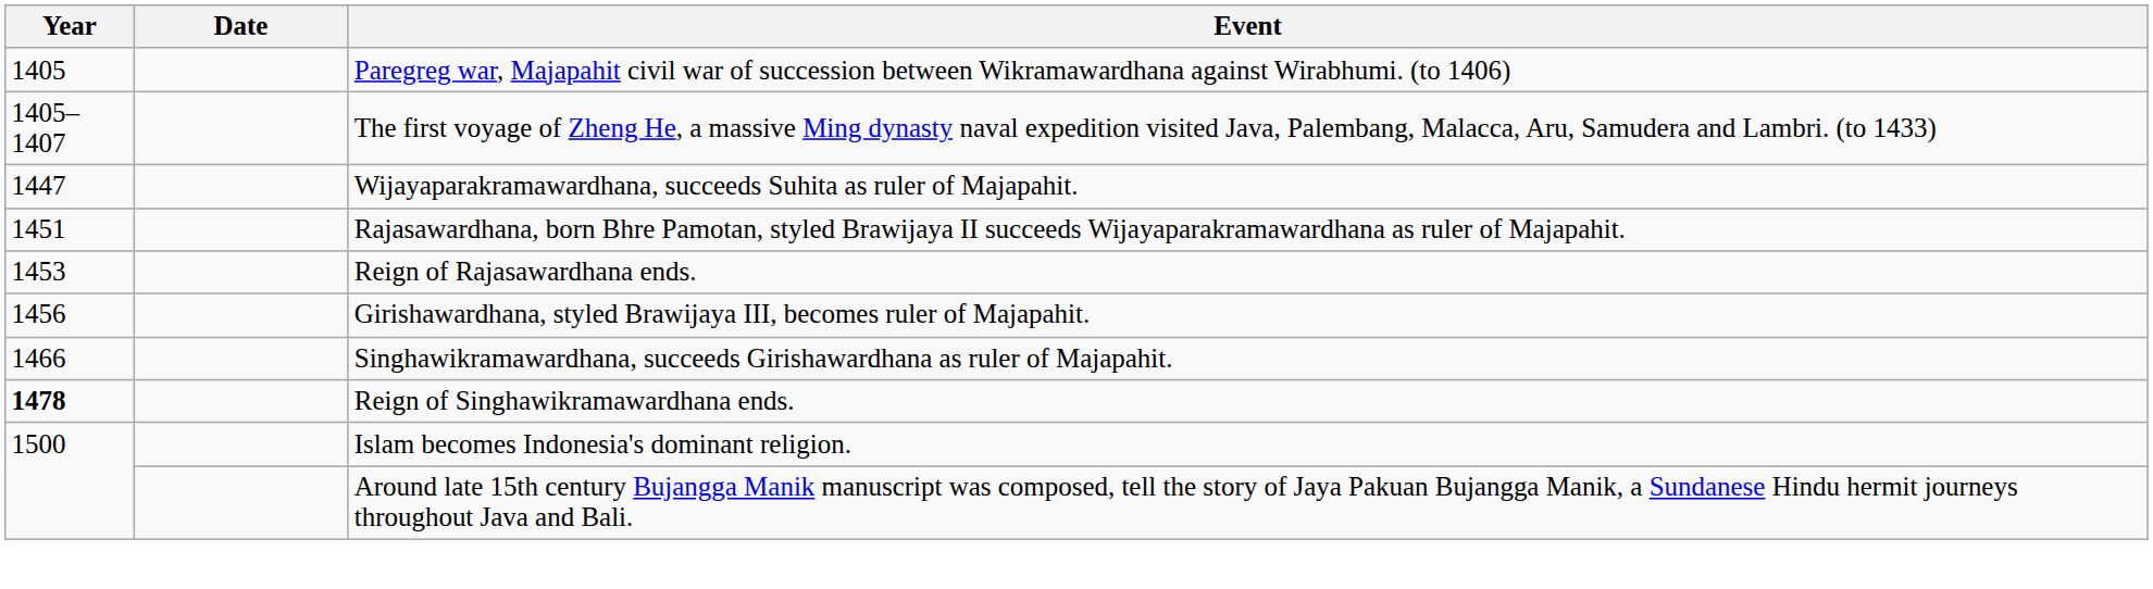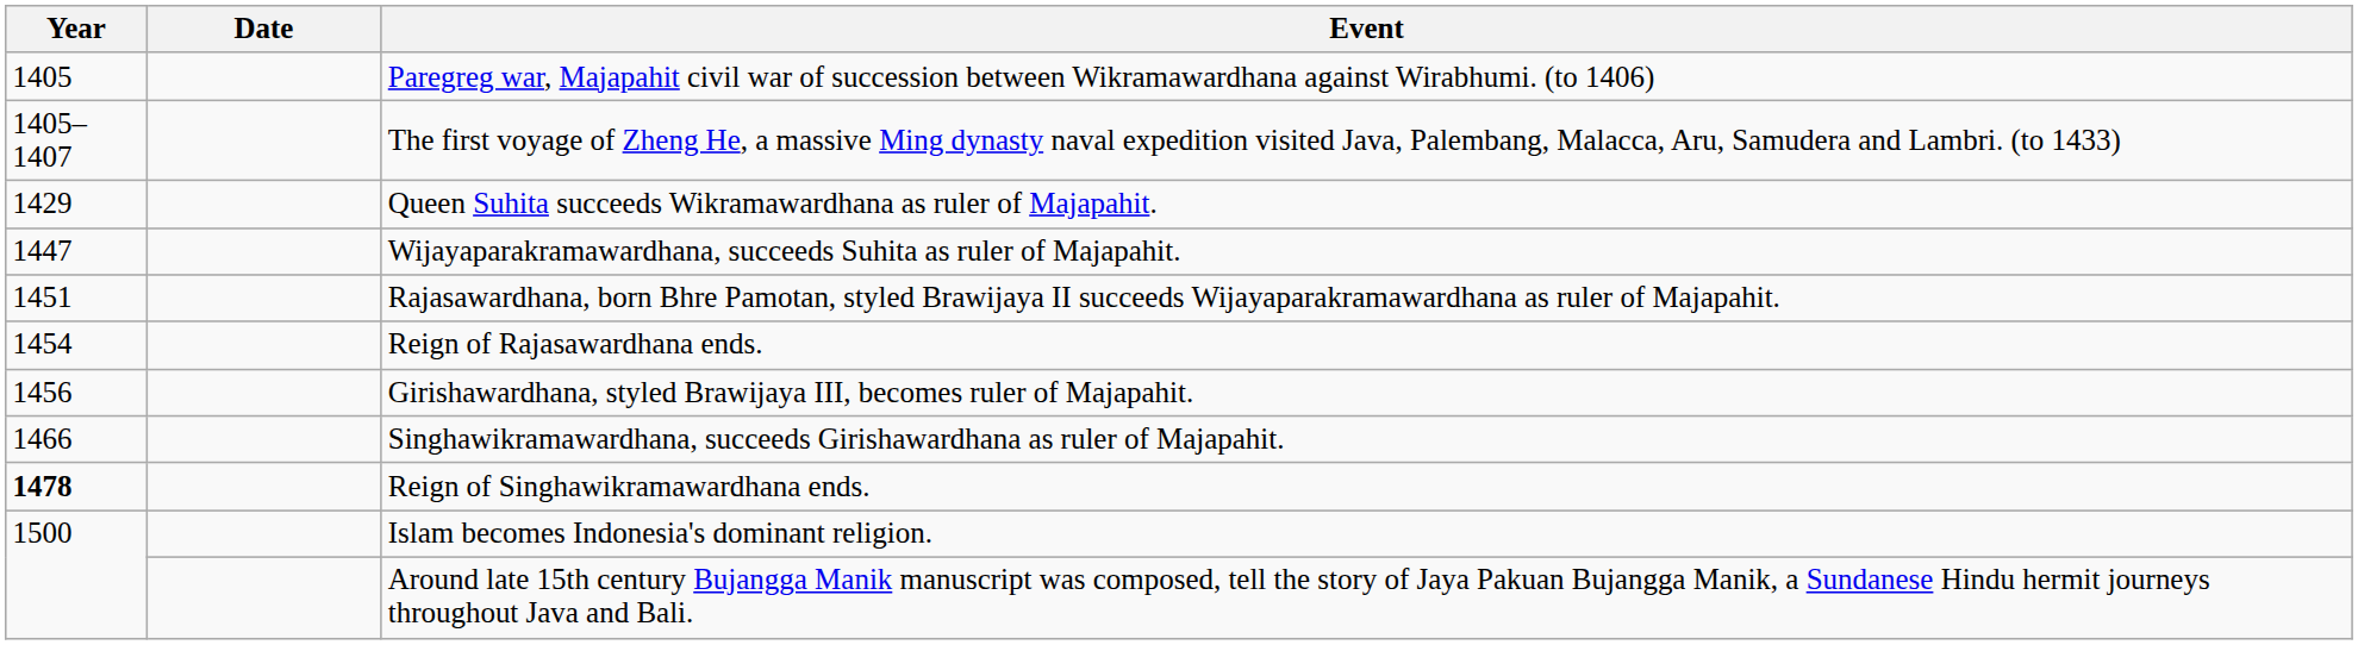 <table class="wikitable" width="100%">
 <tr>
 <th style="width:6%">Year</th>
 <th style="width:10%">Date</th>
 <th>Event</th>
 </tr>
 <tr>
 <td>1405</td>
 <td></td>
 <td><a href='#'>Paregreg war</a>, <a href='#'>Majapahit</a> civil war of succession between Wikramawardhana against Wirabhumi. (to 1406)</td>
 </tr>
 <tr>
 <td>1405–1407</td>
 <td></td>
 <td>The first voyage of <a href='#'>Zheng He</a>, a massive <a href='#'>Ming dynasty</a> naval expedition visited Java, Palembang, Malacca, Aru, Samudera and Lambri. (to 1433)</td>
 </tr>
 <tr>
+<td>1429</td>
+<td></td>
+<td>Queen <a href='#'>Suhita</a> succeeds Wikramawardhana as ruler of <a href='#'>Majapahit</a>.</td>
+</tr>
+<tr>
 <td>1447</td>
 <td></td>
 <td>Wijayaparakramawardhana, succeeds Suhita as ruler of Majapahit.</td>
 </tr>
 <tr>
 <td>1451</td>
 <td></td>
 <td>Rajasawardhana, born Bhre Pamotan, styled Brawijaya II succeeds Wijayaparakramawardhana as ruler of Majapahit.</td>
 </tr>
 <tr>
-<td>1453</td>
+<td>1454</td>
 <td></td>
 <td>Reign of Rajasawardhana ends.</td>
 </tr>
 <tr>
 <td>1456</td>
 <td></td>
 <td>Girishawardhana, styled Brawijaya III, becomes ruler of Majapahit.</td>
 </tr>
 <tr>
 <td>1466</td>
 <td></td>
 <td>Singhawikramawardhana, succeeds Girishawardhana as ruler of Majapahit.</td>
 </tr>
 <tr>
 <td><strong>1478</strong></td>
 <td></td>
 <td>Reign of Singhawikramawardhana ends.</td>
 </tr>
 <tr>
 <td rowspan="2" valign="top">1500</td>
 <td></td>
 <td>Islam becomes Indonesia's dominant religion.</td>
 </tr>
 <tr>
 <td></td>
 <td>Around late 15th century <a href='#'>Bujangga Manik</a> manuscript was composed, tell the story of Jaya Pakuan Bujangga Manik, a <a href='#'>Sundanese</a> Hindu hermit journeys throughout Java and Bali.</td>
 </tr>
 </table>
